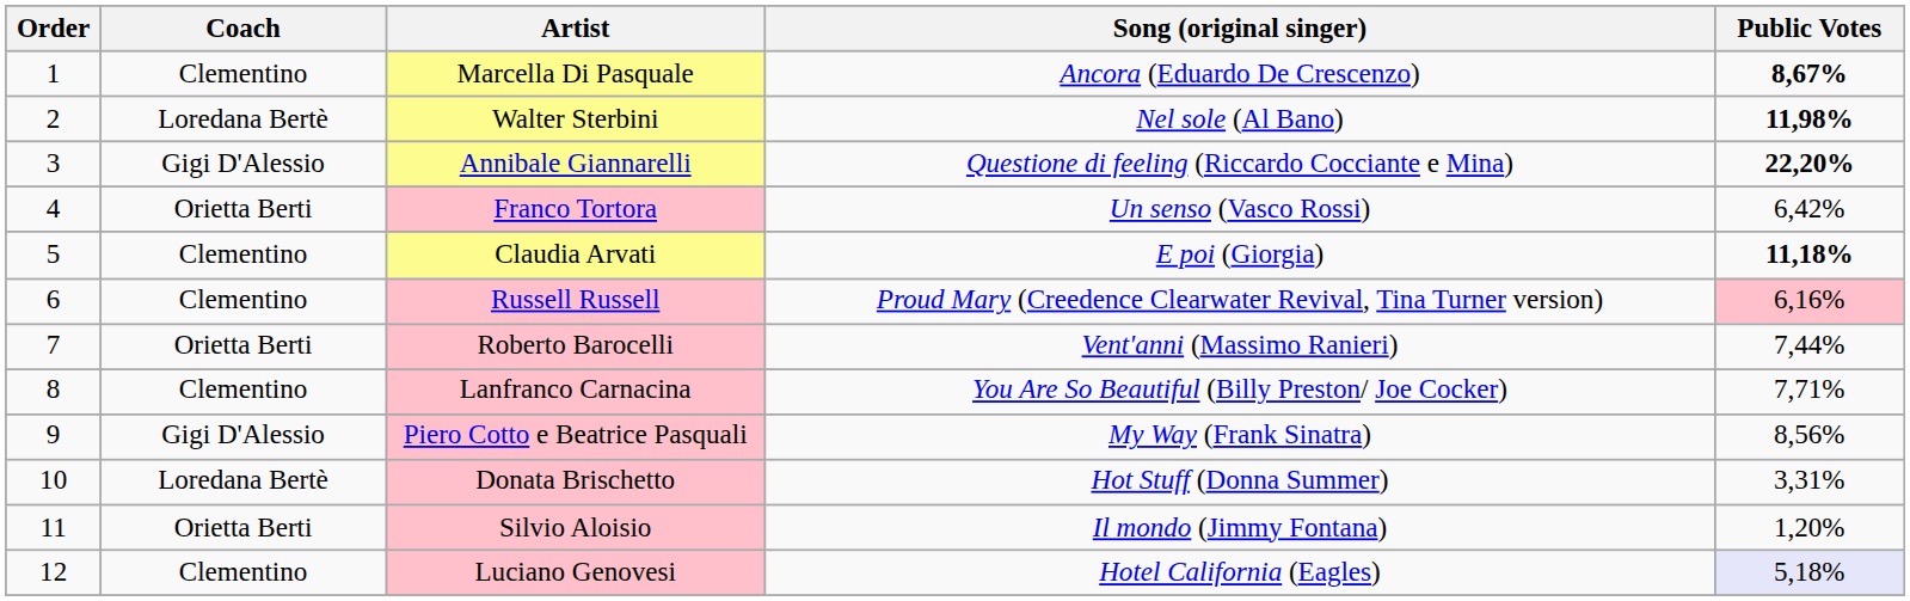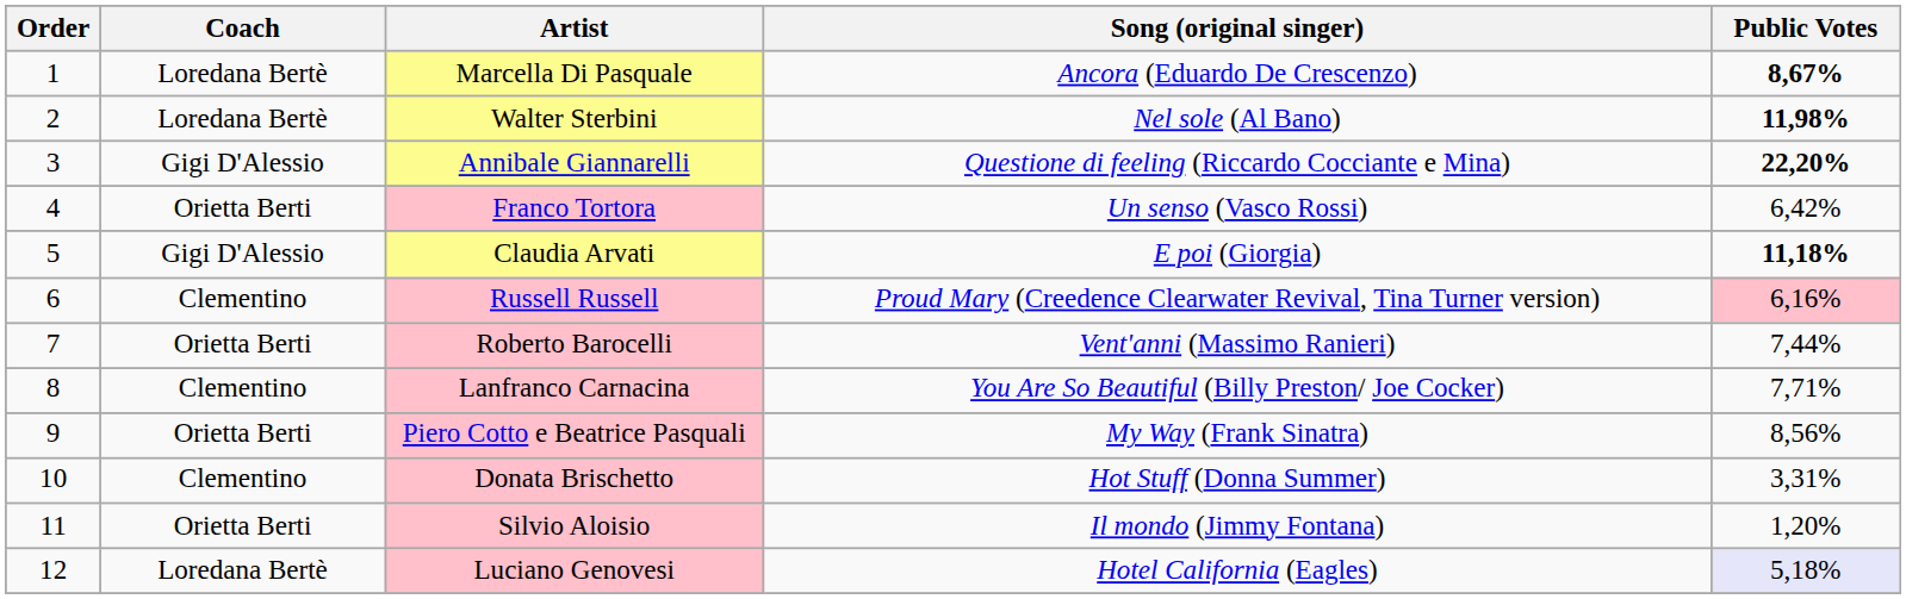 <table class="wikitable sortable plainrowheaders" width="100%" style="text-align:center; font-size:80%">
 <tr>
 <th style="width: 5%">Order</th>
 <th style="width: 15%">Coach</th>
 <th style="width: 20%">Artist</th>
 <th style="width: 50%">Song (original singer)</th>
 <th style="width: 10%">Public Votes</th>
 </tr>
 <tr>
 <td>1</td>
-<td>Clementino</td>
+<td>Loredana Bertè</td>
 <td bgcolor="#fdfc8f">Marcella Di Pasquale</td>
 <td><em><a href='#'>Ancora</a></em> (<a href='#'>Eduardo De Crescenzo</a>)</td>
 <td><strong>8,67%</strong></td>
 </tr>
 <tr>
 <td>2</td>
 <td>Loredana Bertè</td>
 <td bgcolor="#fdfc8f">Walter Sterbini</td>
 <td><em><a href='#'>Nel sole</a></em> (<a href='#'>Al Bano</a>)</td>
 <td><strong>11,98%</strong></td>
 </tr>
 <tr>
 <td>3</td>
 <td>Gigi D'Alessio</td>
 <td bgcolor="#fdfc8f"><a href='#'>Annibale Giannarelli</a></td>
 <td><em><a href='#'>Questione di feeling</a></em> (<a href='#'>Riccardo Cocciante</a> e <a href='#'>Mina</a>)</td>
 <td><strong>22,20%</strong></td>
 </tr>
 <tr>
 <td>4</td>
 <td>Orietta Berti</td>
 <td bgcolor=pink><a href='#'>Franco Tortora</a></td>
 <td><em><a href='#'>Un senso</a></em> (<a href='#'>Vasco Rossi</a>)</td>
 <td>6,42%</td>
 </tr>
 <tr>
 <td>5</td>
-<td>Clementino</td>
+<td>Gigi D'Alessio</td>
 <td bgcolor="#fdfc8f">Claudia Arvati</td>
 <td><em><a href='#'>E poi</a></em> (<a href='#'>Giorgia</a>)</td>
 <td><strong>11,18%</strong></td>
 </tr>
 <tr>
 <td>6</td>
 <td>Clementino</td>
 <td bgcolor=pink><a href='#'>Russell Russell</a></td>
 <td><em><a href='#'>Proud Mary</a></em> (<a href='#'>Creedence Clearwater Revival</a>,  <a href='#'>Tina Turner</a> version)</td>
 <td style="background: pink;">6,16%</td>
 </tr>
 <tr>
 <td>7</td>
 <td>Orietta Berti</td>
 <td bgcolor=pink>Roberto Barocelli</td>
 <td><em><a href='#'>Vent'anni</a></em> (<a href='#'>Massimo Ranieri</a>)</td>
 <td>7,44%</td>
 </tr>
 <tr>
 <td>8</td>
 <td>Clementino</td>
 <td bgcolor=pink>Lanfranco Carnacina</td>
 <td><em><a href='#'>You Are So Beautiful</a></em> (<a href='#'>Billy Preston</a>/ <a href='#'>Joe Cocker</a>)</td>
 <td>7,71%</td>
 </tr>
 <tr>
 <td>9</td>
-<td>Gigi D'Alessio</td>
+<td>Orietta Berti</td>
 <td bgcolor=pink><a href='#'>Piero Cotto</a> e Beatrice Pasquali</td>
 <td><em><a href='#'>My Way</a></em> (<a href='#'>Frank Sinatra</a>)</td>
 <td>8,56%</td>
 </tr>
 <tr>
 <td>10</td>
-<td>Loredana Bertè</td>
+<td>Clementino</td>
 <td bgcolor=pink>Donata Brischetto</td>
 <td><em><a href='#'>Hot Stuff</a></em> (<a href='#'>Donna Summer</a>)</td>
 <td>3,31%</td>
 </tr>
 <tr>
 <td>11</td>
 <td>Orietta Berti</td>
 <td bgcolor=pink>Silvio Aloisio</td>
 <td><em><a href='#'>Il mondo</a></em> (<a href='#'>Jimmy Fontana</a>)</td>
 <td>1,20%</td>
 </tr>
 <tr>
 <td>12</td>
-<td>Clementino</td>
+<td>Loredana Bertè</td>
 <td bgcolor=pink>Luciano Genovesi</td>
 <td><em><a href='#'>Hotel California</a></em> (<a href='#'>Eagles</a>)</td>
 <td style="background: lavender;">5,18%</td>
 </tr>
 </table>
